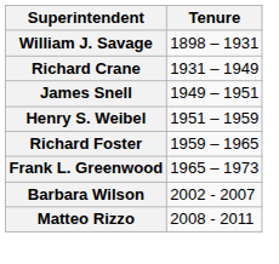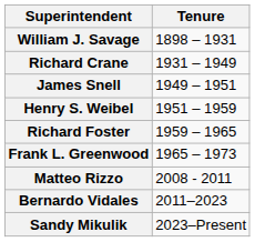 <table class="wikitable sortable plainrowheaders">
 <tr>
 <th scope="col">Superintendent</th>
 <th scope="col">Tenure</th>
 </tr>
 <tr>
 <th scope="row" align="left">William J. Savage</th>
 <td>1898 – 1931</td>
 </tr>
 <tr>
 <th scope="row" align="left">Richard Crane</th>
 <td>1931 – 1949</td>
 </tr>
 <tr>
 <th scope="row" align="left">James Snell</th>
 <td>1949 – 1951</td>
 </tr>
 <tr>
 <th scope="row" align="left">Henry S. Weibel</th>
 <td>1951 – 1959</td>
 </tr>
 <tr>
 <th scope="row" align="left">Richard Foster</th>
 <td>1959 – 1965</td>
 </tr>
 <tr>
 <th scope="row" align="left">Frank L. Greenwood</th>
 <td>1965 – 1973</td>
 </tr>
 <tr>
-<th scope="row" align="left">Barbara Wilson</th>
-<td>2002 - 2007</td>
-</tr>
-<tr>
 <th scope="row" align="left">Matteo Rizzo</th>
 <td>2008 - 2011</td>
 </tr>
+<tr>
+<th scope="row" align="left">Bernardo Vidales</th>
+<td>2011–2023</td>
+</tr>
+<tr>
+<th scope="row" align="left">Sandy Mikulik</th>
+<td>2023–Present</td>
+</tr>
 </table>
